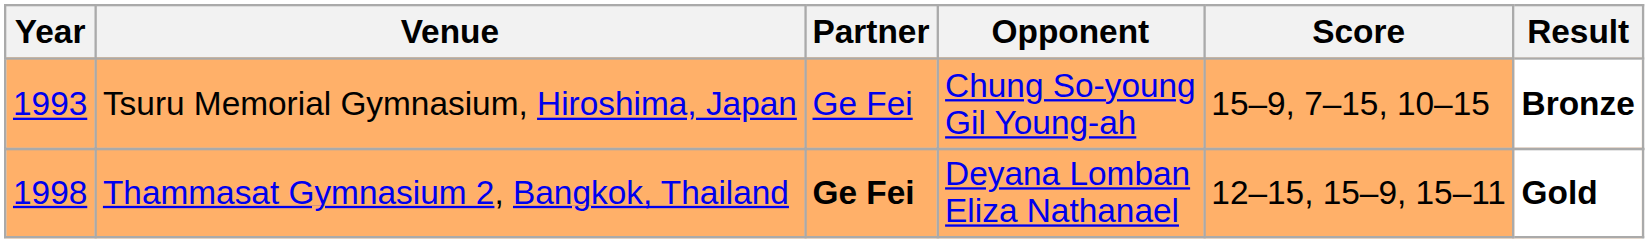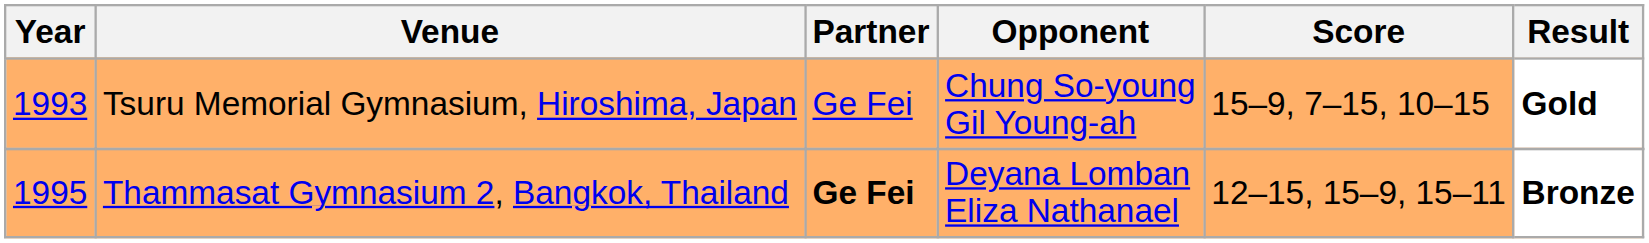 <table class="sortable wikitable" style="font-size: 90%;">
 <tr>
 <th>Year</th>
 <th>Venue</th>
 <th>Partner</th>
 <th>Opponent</th>
 <th>Score</th>
 <th>Result</th>
 </tr>
 <tr style="background:#FFB069">
 <td align="center"><a href='#'>1993</a></td>
 <td align="left">Tsuru Memorial Gymnasium, <a href='#'>Hiroshima, Japan</a></td>
 <td align="left"> <a href='#'>Ge Fei</a></td>
 <td align="left"> <a href='#'>Chung So-young</a> <br>  <a href='#'>Gil Young-ah</a></td>
 <td align="left">15–9, 7–15, 10–15</td>
-<td style="text-align:left; background:white"> <strong>Bronze</strong></td>
+<td style="text-align:left; background:white"> <strong>Gold</strong></td>
 </tr>
 <tr>
 </tr>
 <tr style="background:#FFB069">
-<td align="center"><a href='#'>1998</a></td>
+<td align="center"><a href='#'>1995</a></td>
 <td align="left"><a href='#'>Thammasat Gymnasium 2</a>, <a href='#'>Bangkok, Thailand</a></td>
 <td align="left"><strong> Ge Fei</strong></td>
 <td align="left"> <a href='#'>Deyana Lomban</a> <br>  <a href='#'>Eliza Nathanael</a></td>
 <td align="left">12–15, 15–9, 15–11</td>
-<td style="text-align:left; background:white"> <strong>Gold</strong></td>
+<td style="text-align:left; background:white"> <strong>Bronze</strong></td>
 </tr>
 </table>
